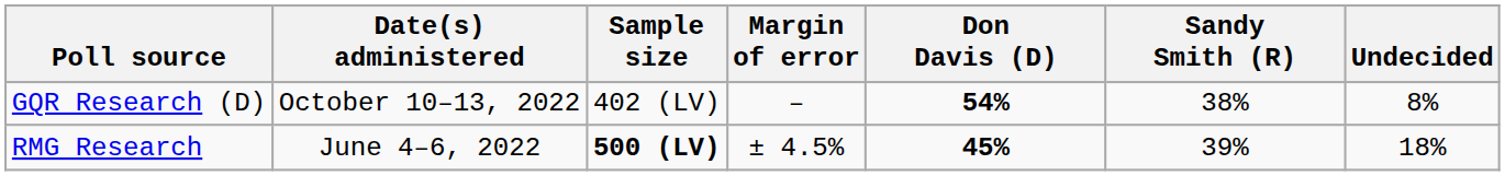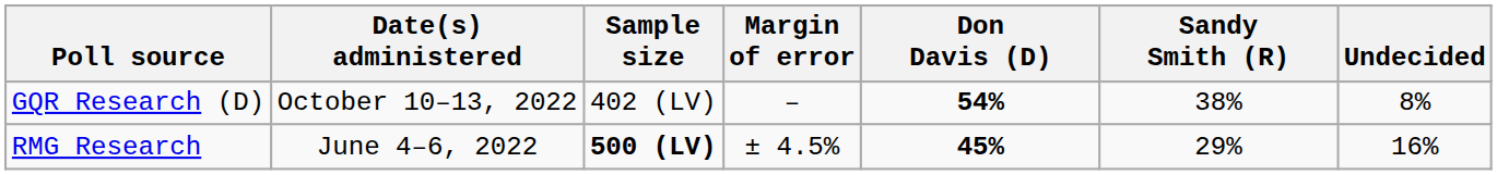 <table class="wikitable" style="font-size:90%;text-align:center;">
 <tr valign=bottom>
 <th>Poll source</th>
 <th>Date(s)<br>administered</th>
 <th>Sample<br>size</th>
 <th>Margin<br>of error</th>
 <th style="width:100px;">Don<br>Davis (D)</th>
 <th style="width:100px;">Sandy<br>Smith (R)</th>
 <th>Undecided</th>
 </tr>
 <tr>
 <td style="text-align:left;"><a href='#'>GQR Research</a> (D)</td>
 <td>October 10–13, 2022</td>
 <td>402 (LV)</td>
 <td>–</td>
 <td><strong>54%</strong></td>
 <td>38%</td>
 <td>8%</td>
 </tr>
 <tr>
 <td style="text-align:left;"><a href='#'>RMG Research</a></td>
 <td>June 4–6, 2022</td>
 <td><strong>500 (LV)</strong></td>
 <td>± 4.5%</td>
 <td><strong>45%</strong></td>
-<td>39%</td>
-<td>18%</td>
+<td>29%</td>
+<td>16%</td>
 </tr>
 </table>
